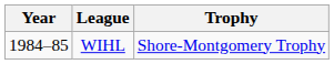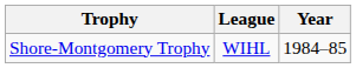 <table class="wikitable" style="text-align:center;">
 <tr>
+<th>Trophy</th>
+<th>League</th>
 <th>Year</th>
-<th>League</th>
-<th>Trophy</th>
 </tr>
 <tr>
+<td><a href='#'>Shore-Montgomery Trophy</a></td>
+<td style="text-align:center;"><a href='#'>WIHL</a></td>
 <td>1984–85</td>
-<td style="text-align:center;"><a href='#'>WIHL</a></td>
-<td><a href='#'>Shore-Montgomery Trophy</a></td>
 </tr>
 </table>
